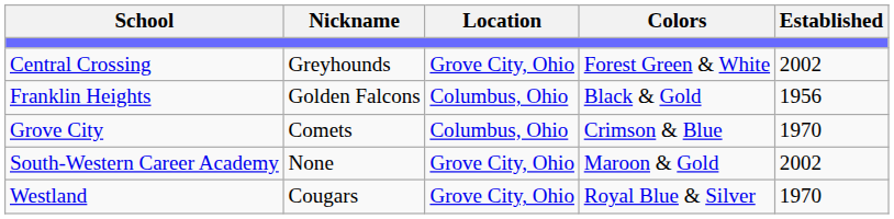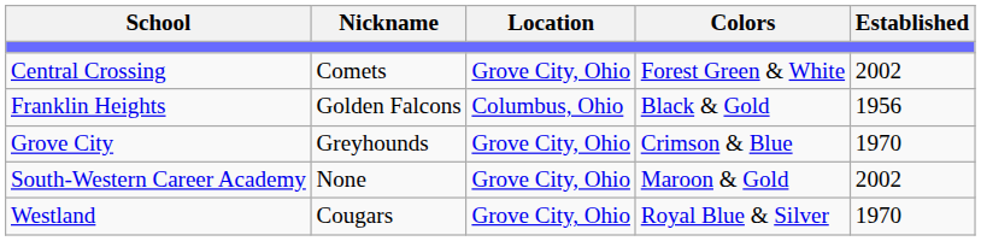 <table class="wikitable sortable">
 <tr>
 <th>School</th>
 <th>Nickname</th>
 <th>Location</th>
 <th>Colors</th>
 <th>Established</th>
 </tr>
 <tr>
 <th colspan="7" style="background:#676AFE;"></th>
 </tr>
 <tr>
 <td><a href='#'>Central Crossing</a></td>
-<td>Greyhounds</td>
+<td>Comets</td>
 <td><a href='#'>Grove City, Ohio</a></td>
 <td>  <a href='#'>Forest Green</a> & <a href='#'>White</a></td>
 <td>2002</td>
 </tr>
 <tr>
 <td><a href='#'>Franklin Heights</a></td>
 <td>Golden Falcons</td>
 <td><a href='#'>Columbus, Ohio</a></td>
 <td>  <a href='#'>Black</a> & <a href='#'>Gold</a></td>
 <td>1956</td>
 </tr>
 <tr>
 <td><a href='#'>Grove City</a></td>
-<td>Comets</td>
-<td><a href='#'>Columbus, Ohio</a></td>
+<td>Greyhounds</td>
+<td><a href='#'>Grove City, Ohio</a></td>
 <td>  <a href='#'>Crimson</a> & <a href='#'>Blue</a></td>
 <td>1970</td>
 </tr>
 <tr>
 <td><a href='#'>South-Western Career Academy</a></td>
 <td>None</td>
 <td><a href='#'>Grove City, Ohio</a></td>
 <td>  <a href='#'>Maroon</a> & <a href='#'>Gold</a></td>
 <td>2002</td>
 </tr>
 <tr>
 <td><a href='#'>Westland</a></td>
 <td>Cougars</td>
 <td><a href='#'>Grove City, Ohio</a></td>
 <td>  <a href='#'>Royal Blue</a> & <a href='#'>Silver</a></td>
 <td>1970</td>
 </tr>
 </table>
